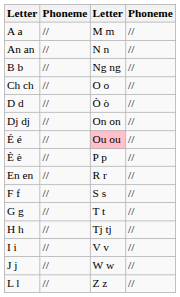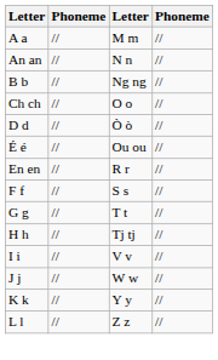 <table class="wikitable">
 <tr>
 <th>Letter</th>
 <th>Phoneme</th>
 <th>Letter</th>
 <th>Phoneme</th>
 </tr>
 <tr>
 <td>A a</td>
 <td>//</td>
 <td>M m</td>
 <td>//</td>
 </tr>
 <tr>
 <td>An an</td>
 <td>//</td>
 <td>N n</td>
 <td>//</td>
 </tr>
 <tr>
 <td>B b</td>
 <td>//</td>
 <td>Ng ng</td>
 <td>//</td>
 </tr>
 <tr>
 <td>Ch ch</td>
 <td>//</td>
 <td>O o</td>
 <td>//</td>
 </tr>
 <tr>
 <td>D d</td>
 <td>//</td>
 <td>Ò ò</td>
 <td>//</td>
 </tr>
 <tr>
-<td>Dj dj</td>
-<td>//</td>
-<td>On on</td>
-<td>//</td>
-</tr>
-<tr>
 <td>É é</td>
 <td>//</td>
-<td style="background: pink;">Ou ou</td>
-<td>//</td>
-</tr>
-<tr>
-<td>È è</td>
-<td>//</td>
-<td>P p</td>
+<td>Ou ou</td>
 <td>//</td>
 </tr>
 <tr>
 <td>En en</td>
 <td>//</td>
 <td>R r</td>
 <td>//</td>
 </tr>
 <tr>
 <td>F f</td>
 <td>//</td>
 <td>S s</td>
 <td>//</td>
 </tr>
 <tr>
 <td>G g</td>
 <td>//</td>
 <td>T t</td>
 <td>//</td>
 </tr>
 <tr>
 <td>H h</td>
 <td>//</td>
 <td>Tj tj</td>
 <td>//</td>
 </tr>
 <tr>
 <td>I i</td>
 <td>//</td>
 <td>V v</td>
 <td>//</td>
 </tr>
 <tr>
 <td>J j</td>
 <td>//</td>
 <td>W w</td>
 <td>//</td>
 </tr>
 <tr>
+<td>K k</td>
+<td>//</td>
+<td>Y y</td>
+<td>//</td>
+</tr>
+<tr>
 <td>L l</td>
 <td>//</td>
 <td>Z z</td>
 <td>//</td>
 </tr>
 </table>
